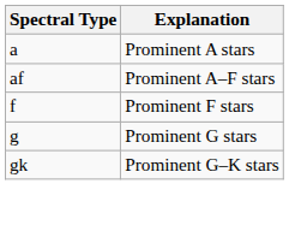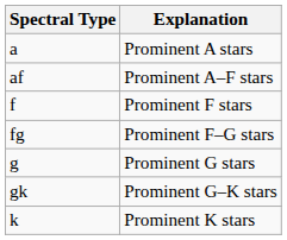 <table class="wikitable">
 <tr>
 <th>Spectral Type</th>
 <th>Explanation</th>
 </tr>
 <tr>
 <td>a</td>
 <td>Prominent A stars</td>
 </tr>
 <tr>
 <td>af</td>
 <td>Prominent A–F stars</td>
 </tr>
 <tr>
 <td>f</td>
 <td>Prominent F stars</td>
 </tr>
 <tr>
+<td>fg</td>
+<td>Prominent F–G stars</td>
+</tr>
+<tr>
 <td>g</td>
 <td>Prominent G stars</td>
 </tr>
 <tr>
 <td>gk</td>
 <td>Prominent G–K stars</td>
 </tr>
+<tr>
+<td>k</td>
+<td>Prominent K stars</td>
+</tr>
 </table>
